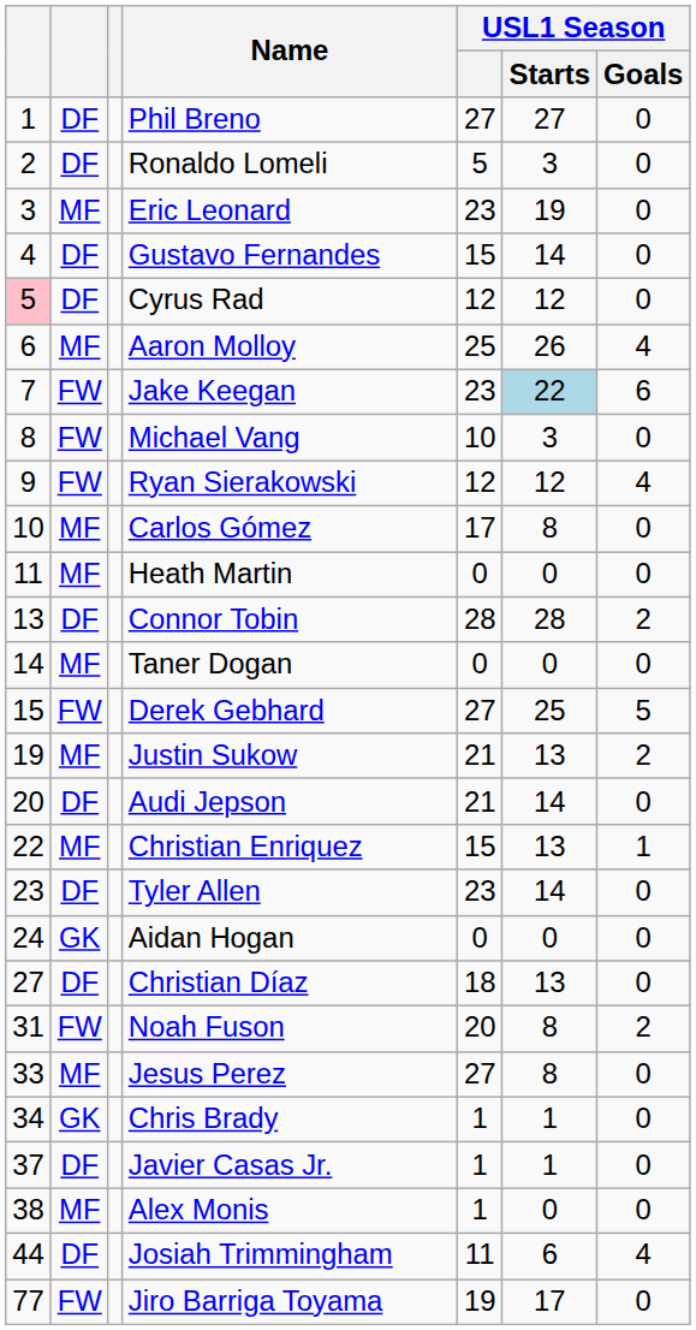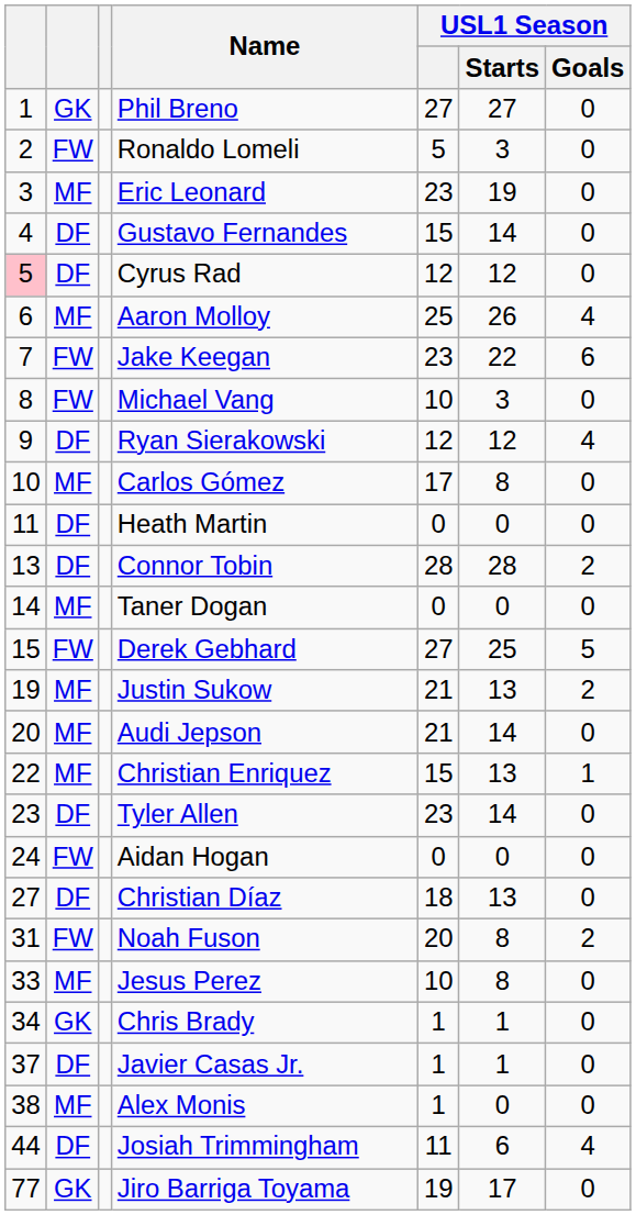 <table class="wikitable sortable" style="text-align:center">
 <tr>
 <th rowspan="2"></th>
 <th rowspan="2"></th>
 <th rowspan="2"></th>
 <th rowspan="2" style="width:180px;">Name</th>
 <th colspan="3" style="width:87px;"><a href='#'>USL1 Season</a></th>
 </tr>
 <tr>
 <th></th>
 <th>Starts</th>
 <th>Goals</th>
 </tr>
 <tr>
 <td>1</td>
-<td><a href='#'>DF</a></td>
+<td><a href='#'>GK</a></td>
 <td></td>
 <td align="left"><a href='#'>Phil Breno</a></td>
 <td>27</td>
 <td>27</td>
 <td>0</td>
 </tr>
 <tr>
 <td>2</td>
-<td><a href='#'>DF</a></td>
+<td><a href='#'>FW</a></td>
 <td></td>
 <td align="left">Ronaldo Lomeli</td>
 <td>5</td>
 <td>3</td>
 <td>0</td>
 </tr>
 <tr>
 <td>3</td>
 <td><a href='#'>MF</a></td>
 <td></td>
 <td align="left"><a href='#'>Eric Leonard</a></td>
 <td>23</td>
 <td>19</td>
 <td>0</td>
 </tr>
 <tr>
 <td>4</td>
 <td><a href='#'>DF</a></td>
 <td></td>
 <td align="left"><a href='#'>Gustavo Fernandes</a></td>
 <td>15</td>
 <td>14</td>
 <td>0</td>
 </tr>
 <tr>
 <td style="background: pink;">5</td>
 <td><a href='#'>DF</a></td>
 <td></td>
 <td align="left">Cyrus Rad</td>
 <td>12</td>
 <td>12</td>
 <td>0</td>
 </tr>
 <tr>
 <td>6</td>
 <td><a href='#'>MF</a></td>
 <td></td>
 <td align="left"><a href='#'>Aaron Molloy</a></td>
 <td>25</td>
 <td>26</td>
 <td>4</td>
 </tr>
 <tr>
 <td>7</td>
 <td><a href='#'>FW</a></td>
 <td></td>
 <td align="left"><a href='#'>Jake Keegan</a></td>
 <td>23</td>
-<td style="background: lightblue;">22</td>
+<td>22</td>
 <td>6</td>
 </tr>
 <tr>
 <td>8</td>
 <td><a href='#'>FW</a></td>
 <td></td>
 <td align="left"><a href='#'>Michael Vang</a></td>
 <td>10</td>
 <td>3</td>
 <td>0</td>
 </tr>
 <tr>
 <td>9</td>
-<td><a href='#'>FW</a></td>
+<td><a href='#'>DF</a></td>
 <td></td>
 <td align="left"><a href='#'>Ryan Sierakowski</a></td>
 <td>12</td>
 <td>12</td>
 <td>4</td>
 </tr>
 <tr>
 <td>10</td>
 <td><a href='#'>MF</a></td>
 <td></td>
 <td align="left"><a href='#'>Carlos Gómez</a></td>
 <td>17</td>
 <td>8</td>
 <td>0</td>
 </tr>
 <tr>
 <td>11</td>
-<td><a href='#'>MF</a></td>
+<td><a href='#'>DF</a></td>
 <td></td>
 <td align="left">Heath Martin</td>
 <td>0</td>
 <td>0</td>
 <td>0</td>
 </tr>
 <tr>
 <td>13</td>
 <td><a href='#'>DF</a></td>
 <td></td>
 <td align="left"><a href='#'>Connor Tobin</a></td>
 <td>28</td>
 <td>28</td>
 <td>2</td>
 </tr>
 <tr>
 <td>14</td>
 <td><a href='#'>MF</a></td>
 <td></td>
 <td align="left">Taner Dogan</td>
 <td>0</td>
 <td>0</td>
 <td>0</td>
 </tr>
 <tr>
 <td>15</td>
 <td><a href='#'>FW</a></td>
 <td></td>
 <td align="left"><a href='#'>Derek Gebhard</a></td>
 <td>27</td>
 <td>25</td>
 <td>5</td>
 </tr>
 <tr>
 <td>19</td>
 <td><a href='#'>MF</a></td>
 <td></td>
 <td align="left"><a href='#'>Justin Sukow</a></td>
 <td>21</td>
 <td>13</td>
 <td>2</td>
 </tr>
 <tr>
 <td>20</td>
-<td><a href='#'>DF</a></td>
+<td><a href='#'>MF</a></td>
 <td></td>
 <td align="left"><a href='#'>Audi Jepson</a></td>
 <td>21</td>
 <td>14</td>
 <td>0</td>
 </tr>
 <tr>
 <td>22</td>
 <td><a href='#'>MF</a></td>
 <td></td>
 <td align="left"><a href='#'>Christian Enriquez</a></td>
 <td>15</td>
 <td>13</td>
 <td>1</td>
 </tr>
 <tr>
 <td>23</td>
 <td><a href='#'>DF</a></td>
 <td></td>
 <td align="left"><a href='#'>Tyler Allen</a></td>
 <td>23</td>
 <td>14</td>
 <td>0</td>
 </tr>
 <tr>
 <td>24</td>
-<td><a href='#'>GK</a></td>
+<td><a href='#'>FW</a></td>
 <td></td>
 <td align="left">Aidan Hogan</td>
 <td>0</td>
 <td>0</td>
 <td>0</td>
 </tr>
 <tr>
 <td>27</td>
 <td><a href='#'>DF</a></td>
 <td></td>
 <td align="left"><a href='#'>Christian Díaz</a></td>
 <td>18</td>
 <td>13</td>
 <td>0</td>
 </tr>
 <tr>
 <td>31</td>
 <td><a href='#'>FW</a></td>
 <td></td>
 <td align="left"><a href='#'>Noah Fuson</a></td>
 <td>20</td>
 <td>8</td>
 <td>2</td>
 </tr>
 <tr>
 <td>33</td>
 <td><a href='#'>MF</a></td>
 <td></td>
 <td align="left"><a href='#'>Jesus Perez</a></td>
-<td>27</td>
+<td>10</td>
 <td>8</td>
 <td>0</td>
 </tr>
 <tr>
 <td>34</td>
 <td><a href='#'>GK</a></td>
 <td></td>
 <td align="left"><a href='#'>Chris Brady</a></td>
 <td>1</td>
 <td>1</td>
 <td>0</td>
 </tr>
 <tr>
 <td>37</td>
 <td><a href='#'>DF</a></td>
 <td></td>
 <td align="left"><a href='#'>Javier Casas Jr.</a></td>
 <td>1</td>
 <td>1</td>
 <td>0</td>
 </tr>
 <tr>
 <td>38</td>
 <td><a href='#'>MF</a></td>
 <td></td>
 <td align="left"><a href='#'>Alex Monis</a></td>
 <td>1</td>
 <td>0</td>
 <td>0</td>
 </tr>
 <tr>
 <td>44</td>
 <td><a href='#'>DF</a></td>
 <td></td>
 <td align="left"><a href='#'>Josiah Trimmingham</a></td>
 <td>11</td>
 <td>6</td>
 <td>4</td>
 </tr>
 <tr>
 <td>77</td>
-<td><a href='#'>FW</a></td>
+<td><a href='#'>GK</a></td>
 <td></td>
 <td align="left"><a href='#'>Jiro Barriga Toyama</a></td>
 <td>19</td>
 <td>17</td>
 <td>0</td>
 </tr>
 </table>
